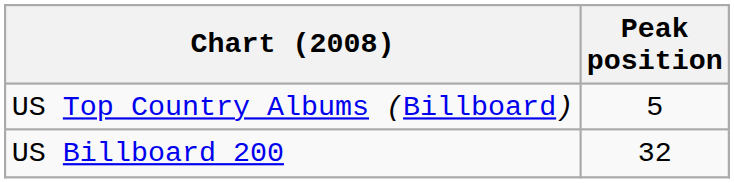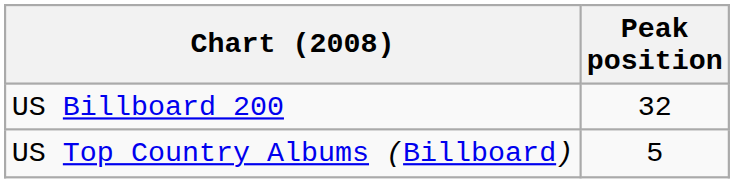 <table class="wikitable sortable">
 <tr>
 <th>Chart (2008)</th>
 <th>Peak<br>position</th>
 </tr>
 <tr>
+<td>US <a href='#'>Billboard 200</a></td>
+<td align="center">32</td>
+</tr>
+<tr>
 <td>US <a href='#'>Top Country Albums</a> <em>(<a href='#'></em>Billboard<em></a>)</em></td>
 <td align="center">5</td>
 </tr>
-<tr>
-<td>US <a href='#'>Billboard 200</a></td>
-<td align="center">32</td>
-</tr>
 </table>
